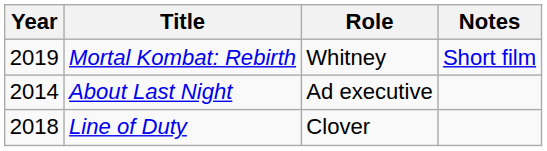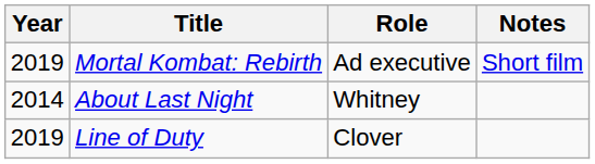 <table class="wikitable sortable">
 <tr>
 <th>Year</th>
 <th>Title</th>
 <th>Role</th>
 <th>Notes</th>
 </tr>
 <tr>
 <td>2019</td>
 <td><em><a href='#'>Mortal Kombat: Rebirth</a></em></td>
-<td>Whitney</td>
+<td>Ad executive</td>
 <td><a href='#'>Short film</a></td>
 </tr>
 <tr>
 <td>2014</td>
 <td><em><a href='#'>About Last Night</a></em></td>
-<td>Ad executive</td>
+<td>Whitney</td>
 <td></td>
 </tr>
 <tr>
-<td>2018</td>
+<td>2019</td>
 <td><em><a href='#'>Line of Duty</a></em></td>
 <td>Clover</td>
 <td></td>
 </tr>
 </table>
